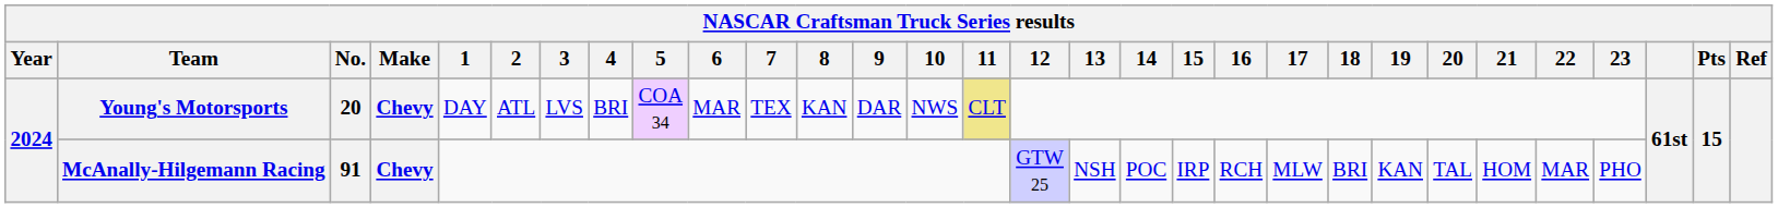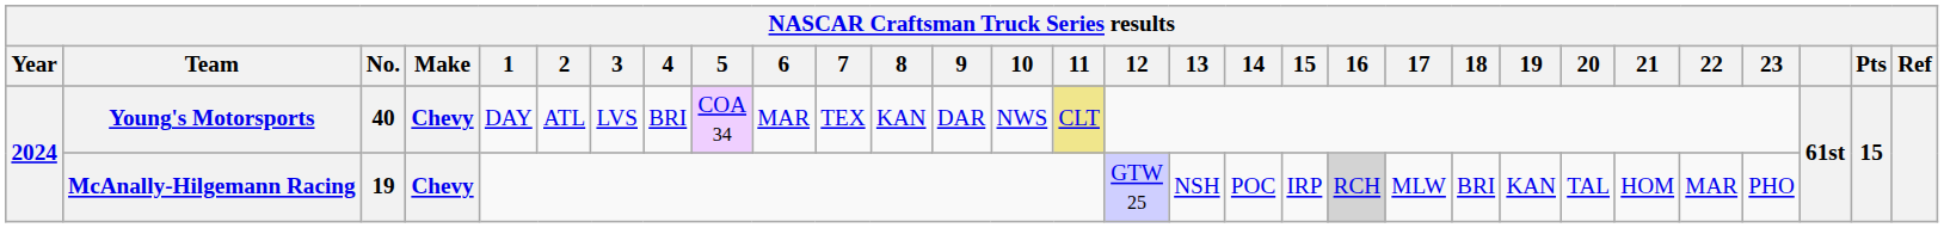 <table class="wikitable" style="text-align:center; font-size:75%">
 <tr>
 <th colspan=30><a href='#'>NASCAR Craftsman Truck Series</a> results</th>
 </tr>
 <tr>
 <th>Year</th>
 <th>Team</th>
 <th>No.</th>
 <th>Make</th>
 <th>1</th>
 <th>2</th>
 <th>3</th>
 <th>4</th>
 <th>5</th>
 <th>6</th>
 <th>7</th>
 <th>8</th>
 <th>9</th>
 <th>10</th>
 <th>11</th>
 <th>12</th>
 <th>13</th>
 <th>14</th>
 <th>15</th>
 <th>16</th>
 <th>17</th>
 <th>18</th>
 <th>19</th>
 <th>20</th>
 <th>21</th>
 <th>22</th>
 <th>23</th>
 <th></th>
 <th>Pts</th>
 <th>Ref</th>
 </tr>
 <tr>
 <th rowspan=2><a href='#'>2024</a></th>
 <th><a href='#'>Young's Motorsports</a></th>
-<th>20</th>
+<th>40</th>
 <th><a href='#'>Chevy</a></th>
 <td><a href='#'>DAY</a></td>
 <td><a href='#'>ATL</a></td>
 <td><a href='#'>LVS</a></td>
 <td><a href='#'>BRI</a></td>
 <td style="background:#EFCFFF;"><a href='#'>COA</a><br><small>34</small></td>
 <td><a href='#'>MAR</a></td>
 <td><a href='#'>TEX</a></td>
 <td><a href='#'>KAN</a></td>
 <td><a href='#'>DAR</a></td>
 <td><a href='#'>NWS</a></td>
 <td style="background: khaki;"><a href='#'>CLT</a></td>
 <td colspan=12></td>
 <th rowspan=2>61st</th>
 <th rowspan=2>15</th>
 <th rowspan=2></th>
 </tr>
 <tr>
 <th><a href='#'>McAnally-Hilgemann Racing</a></th>
-<th>91</th>
+<th>19</th>
 <th><a href='#'>Chevy</a></th>
 <td colspan=11></td>
 <td style="background:#CFCFFF;"><a href='#'>GTW</a><br><small>25</small></td>
 <td><a href='#'>NSH</a></td>
 <td><a href='#'>POC</a></td>
 <td><a href='#'>IRP</a></td>
-<td><a href='#'>RCH</a></td>
+<td style="background: lightgrey;"><a href='#'>RCH</a></td>
 <td><a href='#'>MLW</a></td>
 <td><a href='#'>BRI</a></td>
 <td><a href='#'>KAN</a></td>
 <td><a href='#'>TAL</a></td>
 <td><a href='#'>HOM</a></td>
 <td><a href='#'>MAR</a></td>
 <td><a href='#'>PHO</a></td>
 </tr>
 </table>
